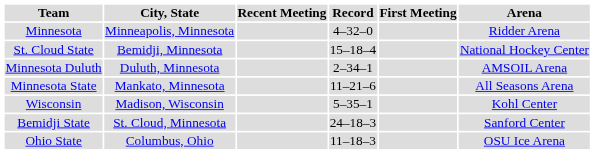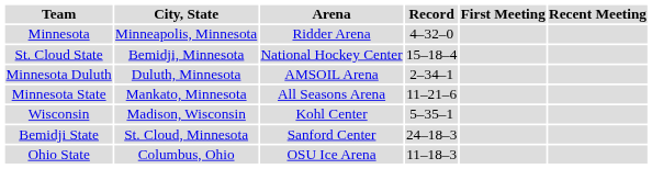 <table>
 <tr style="text-align:center; background:#ddd;">
 <th>Team</th>
 <th>City, State</th>
-<th>Recent Meeting</th>
+<th>Arena</th>
 <th>Record</th>
 <th>First Meeting</th>
-<th>Arena</th>
+<th>Recent Meeting</th>
 </tr>
 <tr style="text-align:center; background:#ddd;">
 <td><a href='#'>Minnesota</a></td>
 <td><a href='#'>Minneapolis, Minnesota</a></td>
-<td></td>
+<td><a href='#'>Ridder Arena</a></td>
 <td>4–32–0</td>
 <td></td>
-<td><a href='#'>Ridder Arena</a></td>
+<td></td>
 </tr>
 <tr style="text-align:center; background:#ddd;">
 <td><a href='#'>St. Cloud State</a></td>
 <td><a href='#'>Bemidji, Minnesota</a></td>
-<td></td>
+<td><a href='#'>National Hockey Center</a></td>
 <td>15–18–4</td>
 <td></td>
-<td><a href='#'>National Hockey Center</a></td>
+<td></td>
 </tr>
 <tr style="text-align:center; background:#ddd;">
 <td><a href='#'>Minnesota Duluth</a></td>
 <td><a href='#'>Duluth, Minnesota</a></td>
-<td></td>
+<td><a href='#'>AMSOIL Arena</a></td>
 <td>2–34–1</td>
 <td></td>
-<td><a href='#'>AMSOIL Arena</a></td>
+<td></td>
 </tr>
 <tr style="text-align:center; background:#ddd;">
 <td><a href='#'>Minnesota State</a></td>
 <td><a href='#'>Mankato, Minnesota</a></td>
-<td></td>
+<td><a href='#'>All Seasons Arena</a></td>
 <td>11–21–6</td>
 <td></td>
-<td><a href='#'>All Seasons Arena</a></td>
+<td></td>
 </tr>
 <tr style="text-align:center; background:#ddd;">
 <td><a href='#'>Wisconsin</a></td>
 <td><a href='#'>Madison, Wisconsin</a></td>
-<td></td>
+<td><a href='#'>Kohl Center</a></td>
 <td>5–35–1</td>
 <td></td>
-<td><a href='#'>Kohl Center</a></td>
+<td></td>
 </tr>
 <tr style="text-align:center; background:#ddd;">
 <td><a href='#'>Bemidji State</a></td>
 <td><a href='#'>St. Cloud, Minnesota</a></td>
-<td></td>
+<td><a href='#'>Sanford Center</a></td>
 <td>24–18–3</td>
 <td></td>
-<td><a href='#'>Sanford Center</a></td>
+<td></td>
 </tr>
 <tr style="text-align:center; background:#ddd;">
 <td><a href='#'>Ohio State</a></td>
 <td><a href='#'>Columbus, Ohio</a></td>
-<td></td>
+<td><a href='#'>OSU Ice Arena</a></td>
 <td>11–18–3</td>
 <td></td>
-<td><a href='#'>OSU Ice Arena</a></td>
+<td></td>
 </tr>
 </table>
